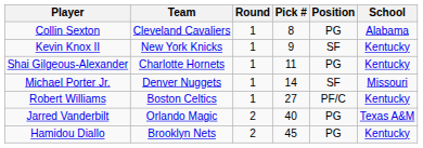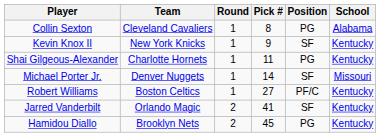 <table class="wikitable sortable" style="text-align: center;">
 <tr>
 <th>Player</th>
 <th>Team</th>
 <th>Round</th>
 <th>Pick #</th>
 <th>Position</th>
 <th>School</th>
 </tr>
 <tr>
 <td><a href='#'>Collin Sexton</a></td>
 <td><a href='#'>Cleveland Cavaliers</a></td>
 <td>1</td>
 <td>8</td>
 <td>PG</td>
 <td><a href='#'>Alabama</a></td>
 </tr>
 <tr>
 <td><a href='#'>Kevin Knox II</a></td>
 <td><a href='#'>New York Knicks</a></td>
 <td>1</td>
 <td>9</td>
 <td>SF</td>
 <td><a href='#'>Kentucky</a></td>
 </tr>
 <tr>
 <td><a href='#'>Shai Gilgeous-Alexander</a></td>
 <td><a href='#'>Charlotte Hornets</a></td>
 <td>1</td>
 <td>11</td>
 <td>PG</td>
 <td><a href='#'>Kentucky</a></td>
 </tr>
 <tr>
 <td><a href='#'>Michael Porter Jr.</a></td>
 <td><a href='#'>Denver Nuggets</a></td>
 <td>1</td>
 <td>14</td>
 <td>SF</td>
 <td><a href='#'>Missouri</a></td>
 </tr>
 <tr>
 <td><a href='#'>Robert Williams</a></td>
 <td><a href='#'>Boston Celtics</a></td>
 <td>1</td>
 <td>27</td>
 <td>PF/C</td>
 <td><a href='#'>Kentucky</a></td>
 </tr>
 <tr>
 <td><a href='#'>Jarred Vanderbilt</a></td>
 <td><a href='#'>Orlando Magic</a></td>
 <td>2</td>
-<td>40</td>
-<td>PG</td>
-<td><a href='#'>Texas A&M</a></td>
+<td>41</td>
+<td>SF</td>
+<td><a href='#'>Kentucky</a></td>
 </tr>
 <tr>
 <td><a href='#'>Hamidou Diallo</a></td>
 <td><a href='#'>Brooklyn Nets</a></td>
 <td>2</td>
 <td>45</td>
 <td>PG</td>
 <td><a href='#'>Kentucky</a></td>
 </tr>
 </table>
